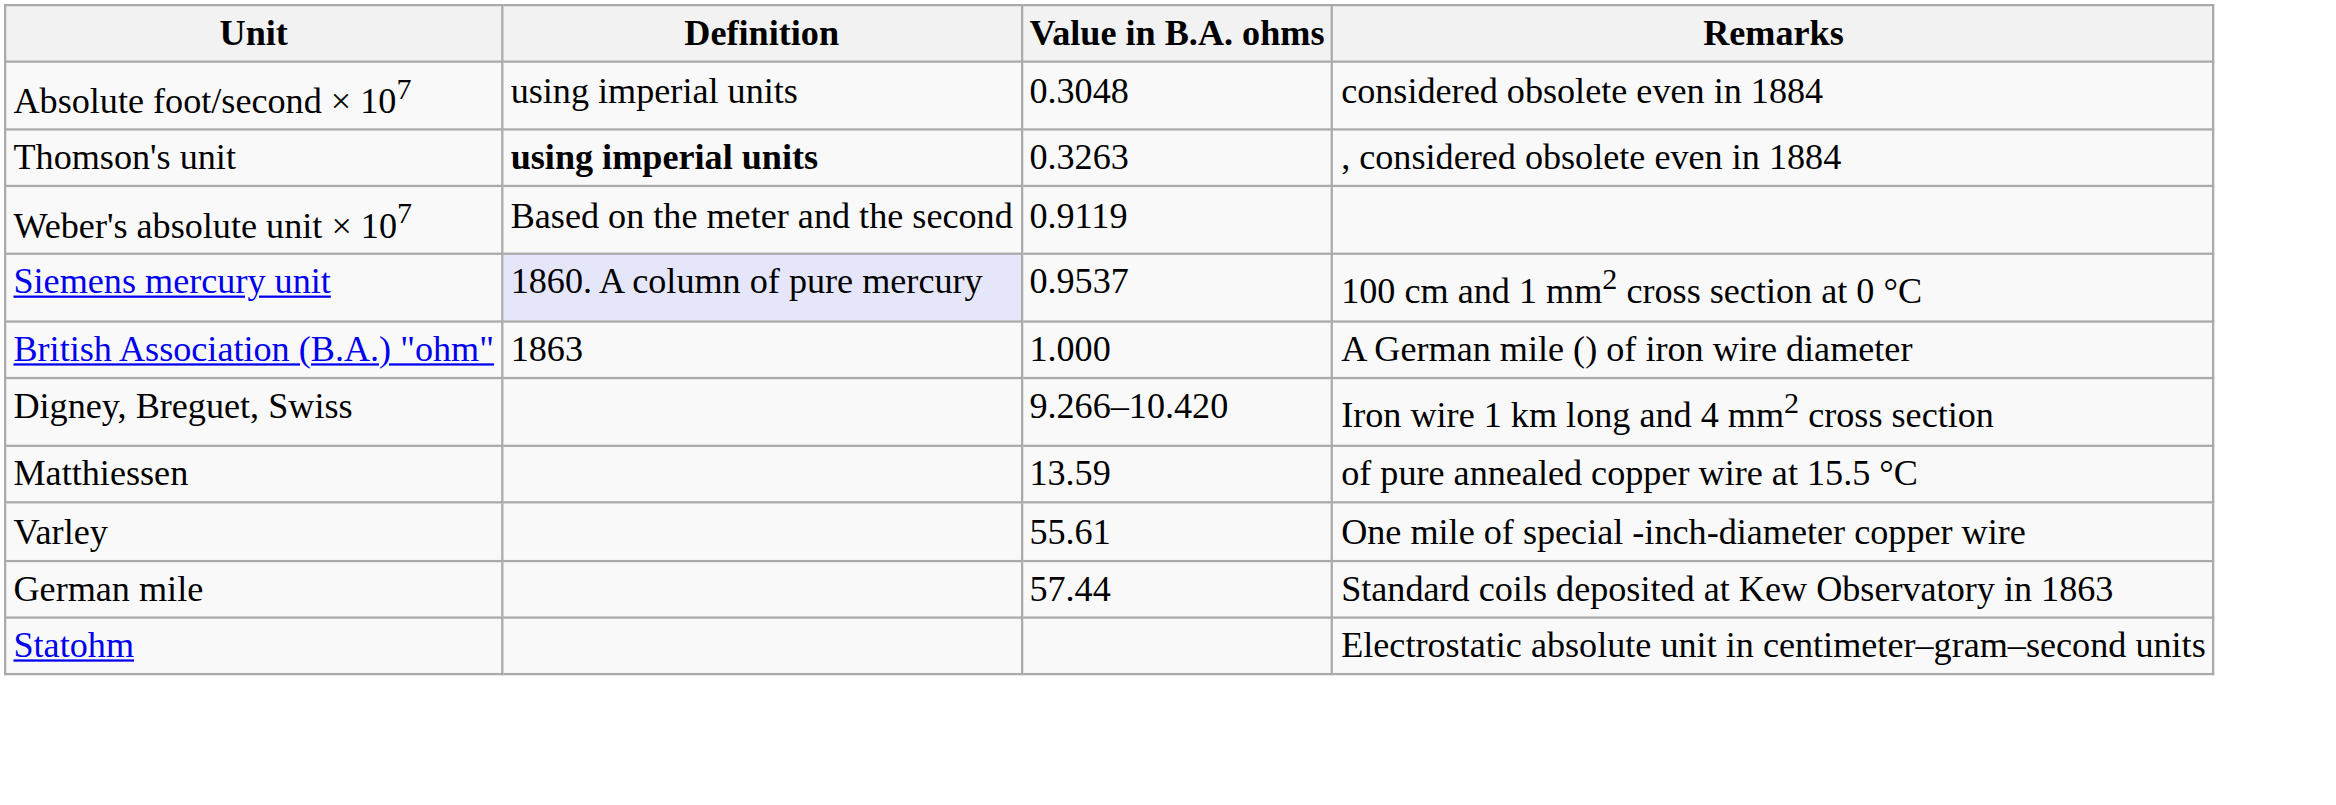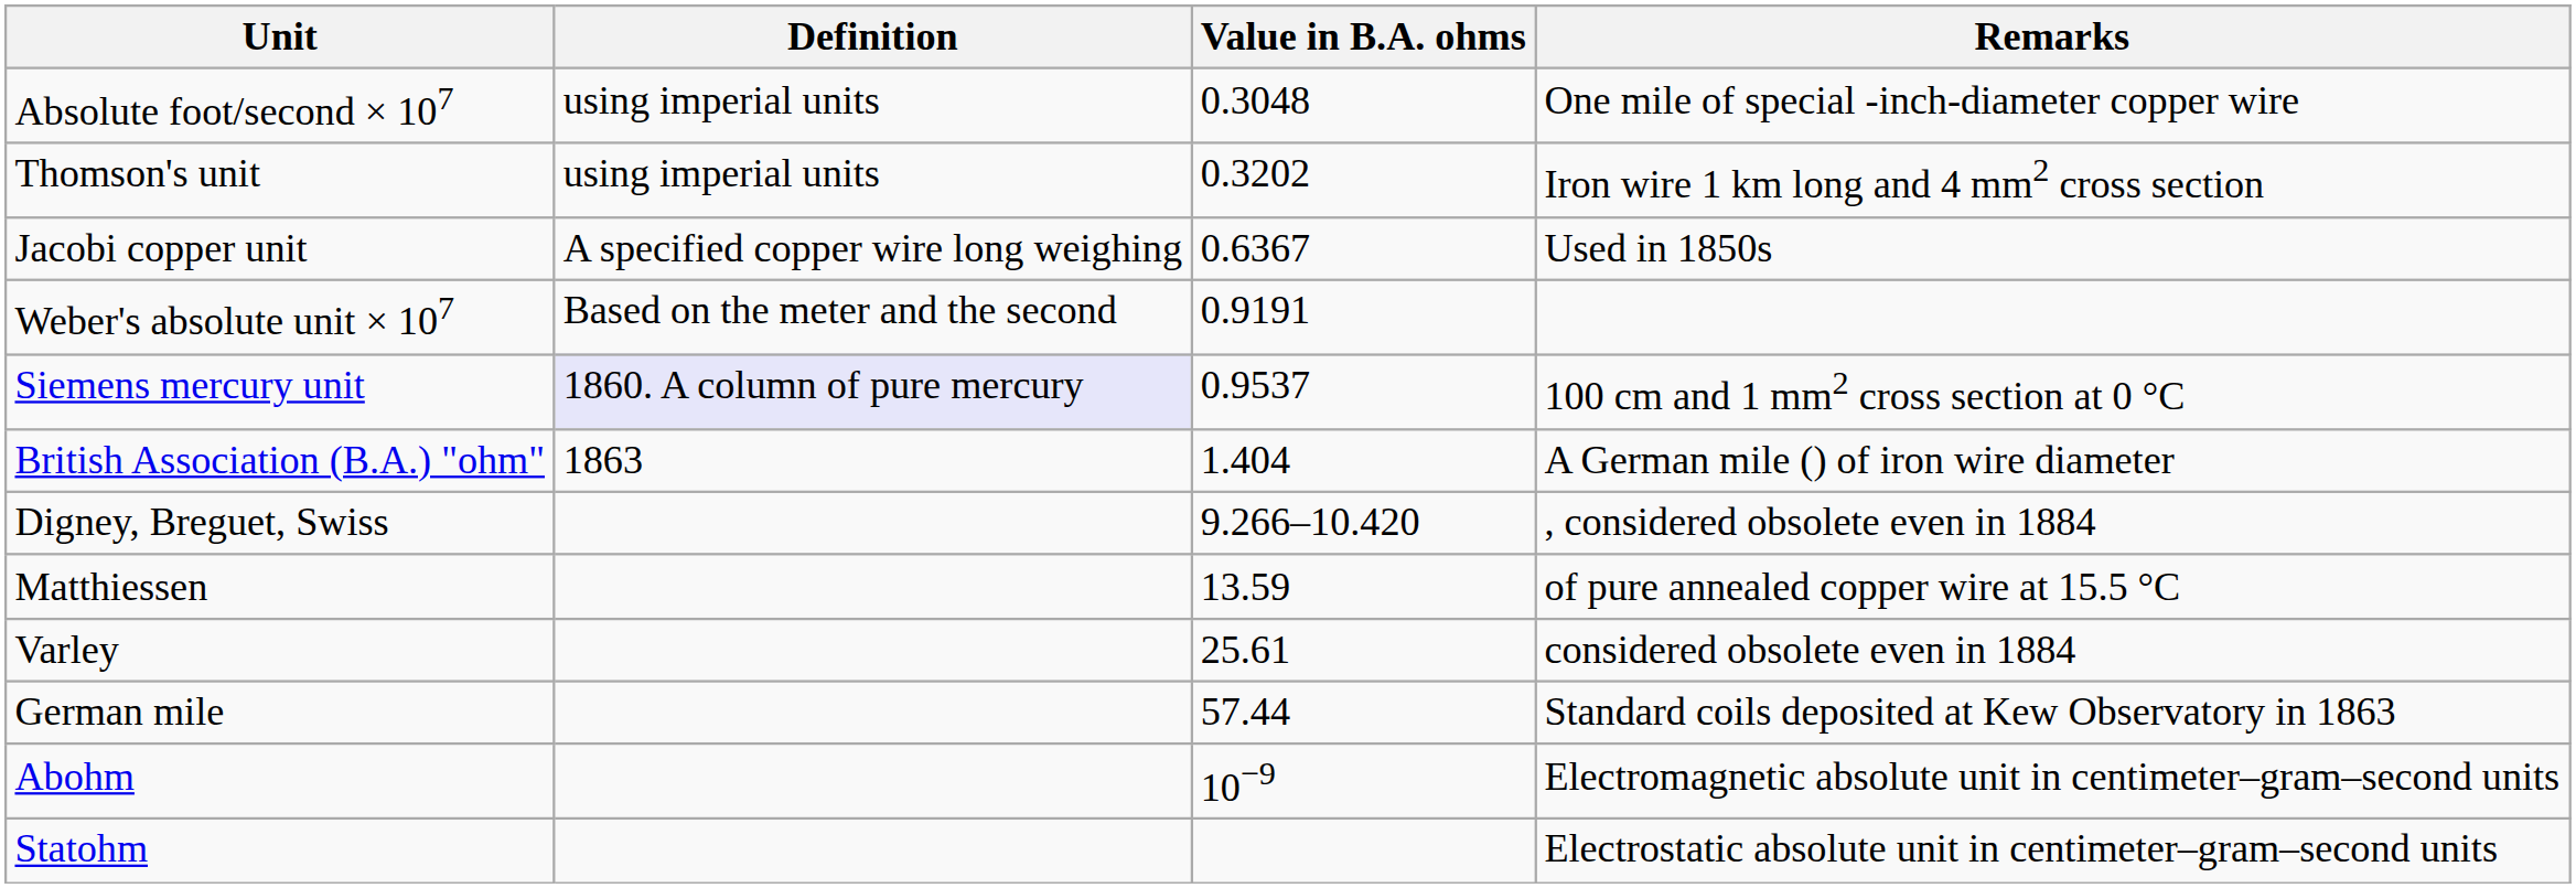 <table class=wikitable>
 <tr>
 <th align=left>Unit</th>
 <th align=left>Definition</th>
 <th align=left>Value in B.A. ohms</th>
 <th align=left>Remarks</th>
 </tr>
 <tr style="vertical-align:top; border-bottom:1px solid #999;">
 <td>Absolute foot/second × 10<sup>7</sup></td>
 <td>using imperial units</td>
 <td>0.3048</td>
-<td>considered obsolete even in 1884</td>
+<td>One mile of special -inch-diameter copper wire</td>
 </tr>
 <tr style="vertical-align:top; border-bottom:1px solid #999;">
 <td>Thomson's unit</td>
-<td><strong>using imperial units</strong></td>
-<td>0.3263</td>
-<td>, considered obsolete even in 1884</td>
+<td>using imperial units</td>
+<td>0.3202</td>
+<td>Iron wire 1 km long and 4 mm<sup>2</sup> cross section</td>
+</tr>
+<tr style="vertical-align:top; border-bottom:1px solid #999;">
+<td>Jacobi copper unit</td>
+<td>A specified copper wire  long weighing </td>
+<td>0.6367</td>
+<td>Used in 1850s</td>
 </tr>
 <tr style="vertical-align:top; border-bottom:1px solid #999;">
 <td>Weber's absolute unit × 10<sup>7</sup></td>
 <td>Based on the meter and the second</td>
-<td>0.9119</td>
+<td>0.9191</td>
 <td></td>
 </tr>
 <tr style="vertical-align:top; border-bottom:1px solid #999;">
 <td><a href='#'>Siemens mercury unit</a></td>
 <td style="background: lavender;">1860. A column of pure mercury</td>
 <td>0.9537</td>
 <td>100 cm and 1 mm<sup>2</sup> cross section at 0 °C</td>
 </tr>
 <tr style="vertical-align:top; border-bottom:1px solid #999;">
 <td><a href='#'>British Association (B.A.) "ohm"</a></td>
 <td>1863</td>
-<td>1.000</td>
+<td>1.404</td>
 <td>A German mile () of iron wire  diameter</td>
 </tr>
 <tr style="vertical-align:top; border-bottom:1px solid #999;">
 <td>Digney, Breguet, Swiss</td>
 <td></td>
 <td>9.266–10.420</td>
-<td>Iron wire 1 km long and 4 mm<sup>2</sup> cross section</td>
+<td>, considered obsolete even in 1884</td>
 </tr>
 <tr style="vertical-align:top; border-bottom:1px solid #999;">
 <td>Matthiessen</td>
 <td></td>
 <td>13.59</td>
 <td> of  pure annealed copper wire at 15.5 °C</td>
 </tr>
 <tr style="vertical-align:top; border-bottom:1px solid #999;">
 <td>Varley</td>
 <td></td>
-<td>55.61</td>
-<td>One mile of special -inch-diameter copper wire</td>
+<td>25.61</td>
+<td>considered obsolete even in 1884</td>
 </tr>
 <tr style="vertical-align:top; border-bottom:1px solid #999;">
 <td>German mile</td>
 <td></td>
 <td>57.44</td>
 <td>Standard coils deposited at Kew Observatory in 1863</td>
 </tr>
 <tr style="vertical-align:top; border-bottom:1px solid #999;">
+<td><a href='#'>Abohm</a></td>
+<td></td>
+<td>10<sup>−9</sup></td>
+<td>Electromagnetic absolute unit in centimeter–gram–second units</td>
+</tr>
+<tr style="vertical-align:top; border-bottom:1px solid #999;">
 <td><a href='#'>Statohm</a></td>
 <td></td>
 <td></td>
 <td>Electrostatic absolute unit in centimeter–gram–second units</td>
 </tr>
 </table>
